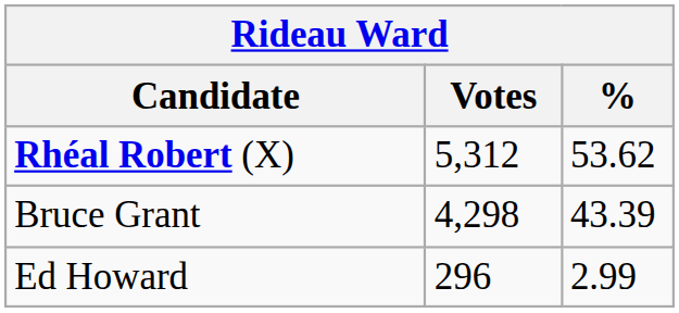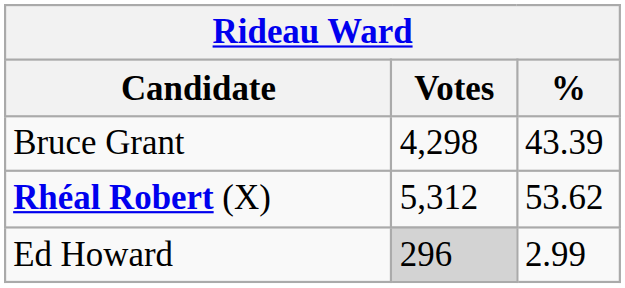 <table class="wikitable">
 <tr>
 <th colspan="3"><a href='#'>Rideau Ward</a></th>
 </tr>
 <tr>
 <th style="width: 170px">Candidate</th>
 <th style="width: 50px">Votes</th>
 <th style="width: 40px">%</th>
 </tr>
 <tr>
+<td>Bruce Grant</td>
+<td>4,298</td>
+<td>43.39</td>
+</tr>
+<tr>
 <td><strong><a href='#'>Rhéal Robert</a></strong> (X)</td>
 <td>5,312</td>
 <td>53.62</td>
 </tr>
 <tr>
-<td>Bruce Grant</td>
-<td>4,298</td>
-<td>43.39</td>
-</tr>
-<tr>
 <td>Ed Howard</td>
-<td>296</td>
+<td style="background: lightgrey;">296</td>
 <td>2.99</td>
 </tr>
 </table>
